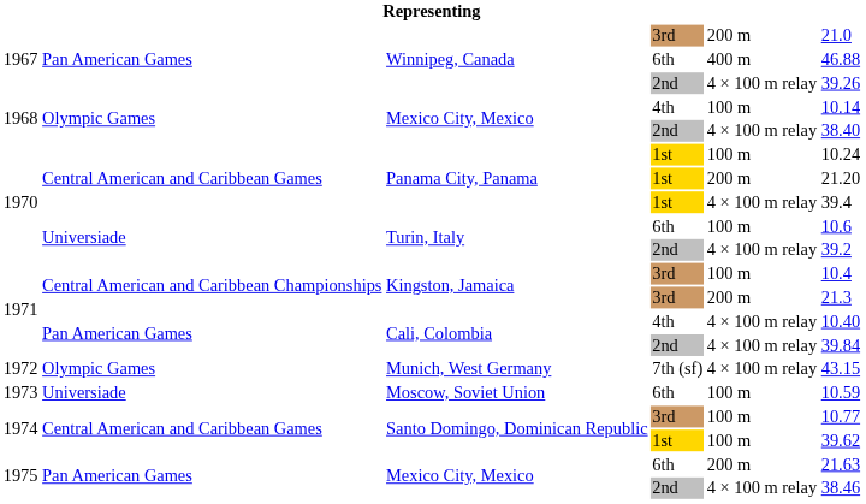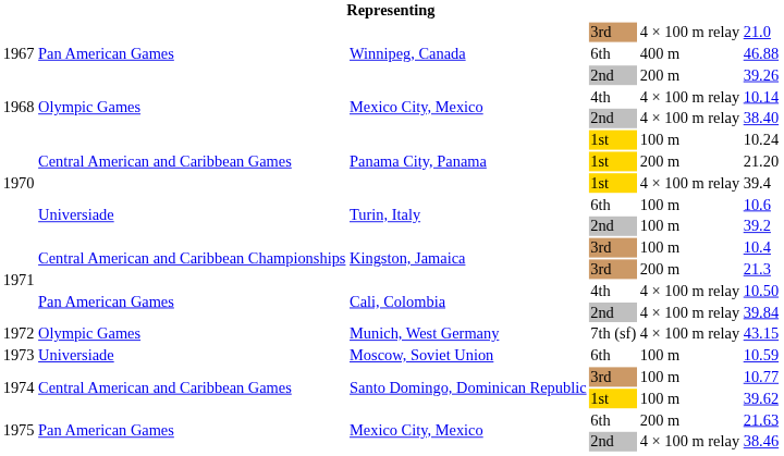 <table>
 <tr>
 <th colspan="6">Representing </th>
 </tr>
 <tr>
 <td rowspan=3>1967</td>
 <td rowspan=3><a href='#'>Pan American Games</a></td>
 <td rowspan=3><a href='#'>Winnipeg, Canada</a></td>
 <td bgcolor=cc9966>3rd</td>
-<td>200 m</td>
+<td>4 × 100 m relay</td>
 <td><a href='#'>21.0</a></td>
 </tr>
 <tr>
 <td>6th</td>
 <td>400 m</td>
 <td><a href='#'>46.88</a></td>
 </tr>
 <tr>
 <td bgcolor=silver>2nd</td>
-<td>4 × 100 m relay</td>
+<td>200 m</td>
 <td><a href='#'>39.26</a></td>
 </tr>
 <tr>
 <td rowspan=2>1968</td>
 <td rowspan=2><a href='#'>Olympic Games</a></td>
 <td rowspan=2><a href='#'>Mexico City, Mexico</a></td>
 <td>4th</td>
-<td>100 m</td>
+<td>4 × 100 m relay</td>
 <td><a href='#'>10.14</a></td>
 </tr>
 <tr>
 <td bgcolor=silver>2nd</td>
 <td>4 × 100 m relay</td>
 <td><a href='#'>38.40</a></td>
 </tr>
 <tr>
 <td rowspan=5>1970</td>
 <td rowspan=3><a href='#'>Central American and Caribbean Games</a></td>
 <td rowspan=3><a href='#'>Panama City, Panama</a></td>
 <td bgcolor=gold>1st</td>
 <td>100 m</td>
 <td>10.24</td>
 </tr>
 <tr>
 <td bgcolor=gold>1st</td>
 <td>200 m</td>
 <td>21.20</td>
 </tr>
 <tr>
 <td bgcolor=gold>1st</td>
 <td>4 × 100 m relay</td>
 <td>39.4</td>
 </tr>
 <tr>
 <td rowspan=2><a href='#'>Universiade</a></td>
 <td rowspan=2><a href='#'>Turin, Italy</a></td>
 <td>6th</td>
 <td>100 m</td>
 <td><a href='#'>10.6</a></td>
 </tr>
 <tr>
 <td bgcolor=silver>2nd</td>
-<td>4 × 100 m relay</td>
+<td>100 m</td>
 <td><a href='#'>39.2</a></td>
 </tr>
 <tr>
 <td rowspan=4>1971</td>
 <td rowspan=2><a href='#'>Central American and Caribbean Championships</a></td>
 <td rowspan=2><a href='#'>Kingston, Jamaica</a></td>
 <td bgcolor=cc9966>3rd</td>
 <td>100 m</td>
 <td><a href='#'>10.4</a></td>
 </tr>
 <tr>
 <td bgcolor=cc9966>3rd</td>
 <td>200 m</td>
 <td><a href='#'>21.3</a></td>
 </tr>
 <tr>
 <td rowspan=2><a href='#'>Pan American Games</a></td>
 <td rowspan=2><a href='#'>Cali, Colombia</a></td>
 <td>4th</td>
 <td>4 × 100 m relay</td>
-<td><a href='#'>10.40</a></td>
+<td><a href='#'>10.50</a></td>
 </tr>
 <tr>
 <td bgcolor=silver>2nd</td>
 <td>4 × 100 m relay</td>
 <td><a href='#'>39.84</a></td>
 </tr>
 <tr>
 <td>1972</td>
 <td><a href='#'>Olympic Games</a></td>
 <td><a href='#'>Munich, West Germany</a></td>
 <td>7th (sf)</td>
 <td>4 × 100 m relay</td>
 <td><a href='#'>43.15</a></td>
 </tr>
 <tr>
 <td>1973</td>
 <td><a href='#'>Universiade</a></td>
 <td><a href='#'>Moscow, Soviet Union</a></td>
 <td>6th</td>
 <td>100 m</td>
 <td><a href='#'>10.59</a></td>
 </tr>
 <tr>
 <td rowspan=2>1974</td>
 <td rowspan=2><a href='#'>Central American and Caribbean Games</a></td>
 <td rowspan=2><a href='#'>Santo Domingo, Dominican Republic</a></td>
 <td bgcolor=cc9966>3rd</td>
 <td>100 m</td>
 <td><a href='#'>10.77</a></td>
 </tr>
 <tr>
 <td bgcolor=gold>1st</td>
 <td>100 m</td>
 <td><a href='#'>39.62</a></td>
 </tr>
 <tr>
 <td rowspan=2>1975</td>
 <td rowspan=2><a href='#'>Pan American Games</a></td>
 <td rowspan=2><a href='#'>Mexico City, Mexico</a></td>
 <td>6th</td>
 <td>200 m</td>
 <td><a href='#'>21.63</a></td>
 </tr>
 <tr>
 <td bgcolor=silver>2nd</td>
 <td>4 × 100 m relay</td>
 <td><a href='#'>38.46</a></td>
 </tr>
 </table>
